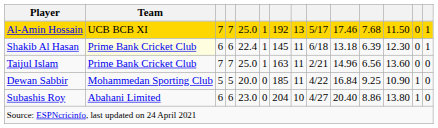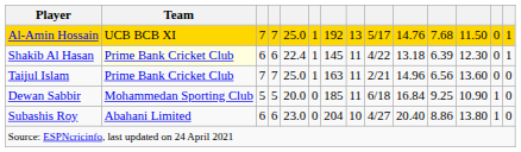 <table class="wikitable sortable" style="text-align: center;">
 <tr>
 <th class="unsortable" !>Player</th>
 <th>Team</th>
 <th></th>
 <th></th>
 <th></th>
 <th></th>
 <th></th>
 <th></th>
 <th></th>
 <th></th>
 <th></th>
 <th></th>
 <th></th>
 <th></th>
 </tr>
 <tr style="background:gold">
 <td style="text-align:left"><a href='#'>Al-Amin Hossain</a></td>
 <td style="text-align:left">UCB BCB XI</td>
 <td>7</td>
 <td>7</td>
 <td>25.0</td>
 <td>1</td>
 <td>192</td>
 <td>13</td>
 <td>5/17</td>
-<td>17.46</td>
+<td>14.76</td>
 <td>7.68</td>
 <td>11.50</td>
 <td>0</td>
 <td>1</td>
 </tr>
 <tr>
 <td style="text-align:left"><a href='#'>Shakib Al Hasan</a></td>
 <td style="background: lightyellow; text-align:left"><a href='#'>Prime Bank Cricket Club</a></td>
 <td>6</td>
 <td>6</td>
 <td>22.4</td>
 <td>1</td>
 <td>145</td>
 <td>11</td>
-<td>6/18</td>
+<td>4/22</td>
 <td>13.18</td>
 <td>6.39</td>
 <td>12.30</td>
 <td>0</td>
 <td>1</td>
 </tr>
 <tr>
 <td style="text-align:left"><a href='#'>Taijul Islam</a></td>
 <td style="text-align:left"><a href='#'>Prime Bank Cricket Club</a></td>
 <td>7</td>
 <td>7</td>
 <td>25.0</td>
 <td>1</td>
 <td>163</td>
 <td>11</td>
 <td>2/21</td>
 <td>14.96</td>
 <td>6.56</td>
 <td>13.60</td>
 <td>0</td>
 <td>0</td>
 </tr>
 <tr>
 <td style="text-align:left"><a href='#'>Dewan Sabbir</a></td>
 <td style="text-align:left"><a href='#'>Mohammedan Sporting Club</a></td>
 <td>5</td>
 <td>5</td>
 <td>20.0</td>
 <td>0</td>
 <td>185</td>
 <td>11</td>
-<td>4/22</td>
+<td>6/18</td>
 <td>16.84</td>
 <td>9.25</td>
 <td>10.90</td>
 <td>1</td>
 <td>0</td>
 </tr>
 <tr>
 <td style="text-align:left"><a href='#'>Subashis Roy</a></td>
 <td style="text-align:left"><a href='#'>Abahani Limited</a></td>
 <td>6</td>
 <td>6</td>
 <td>23.0</td>
 <td>0</td>
 <td>204</td>
 <td>10</td>
 <td>4/27</td>
 <td>20.40</td>
 <td>8.86</td>
 <td>13.80</td>
 <td>1</td>
 <td>0</td>
 </tr>
 <tr>
 <td colspan="25" style="text-align:left"><small>Source: <a href='#'>ESPNcricinfo</a>, last updated on 24 April 2021</small></td>
 </tr>
 </table>
